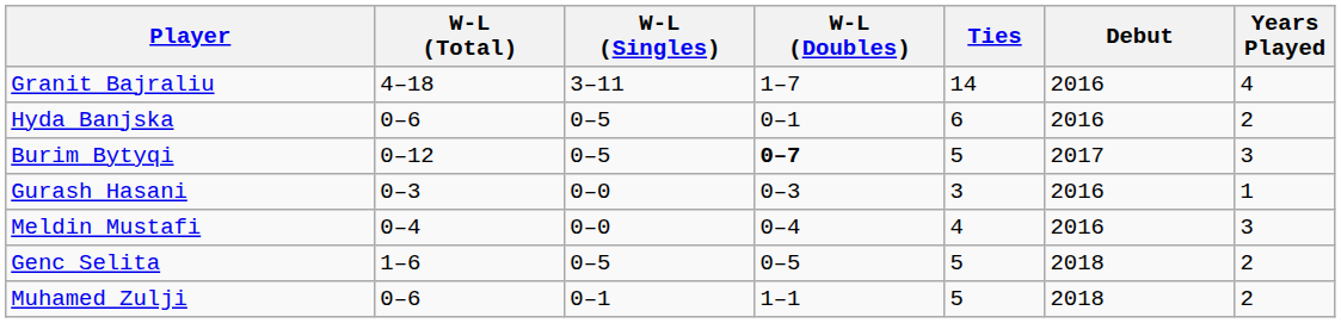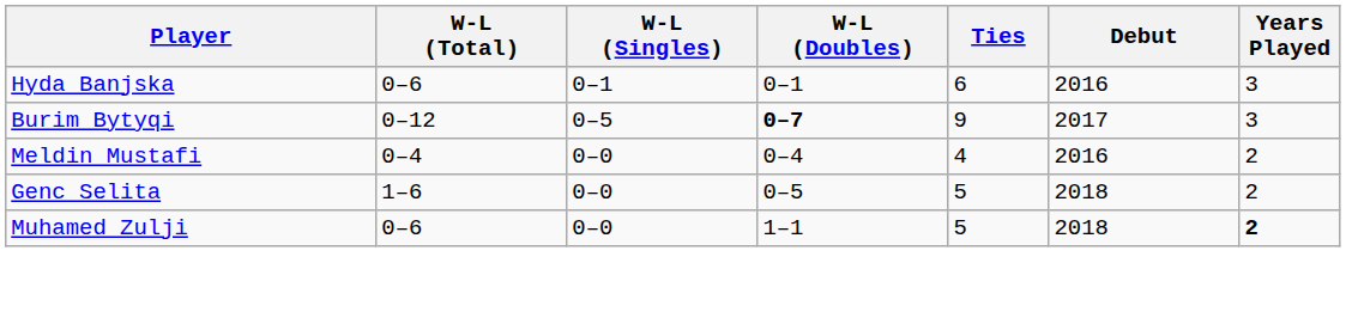 <table class="wikitable sortable" style=font-size:97%>
 <tr>
 <th width=200><a href='#'>Player</a></th>
 <th width=100>W-L<br>(Total)</th>
 <th width=100>W-L<br>(<a href='#'>Singles</a>)</th>
 <th width=100>W-L<br>(<a href='#'>Doubles</a>)</th>
 <th width=50><a href='#'>Ties</a></th>
 <th width=100>Debut</th>
 <th width=50>Years Played</th>
 </tr>
 <tr>
-<td><a href='#'>Granit Bajraliu</a></td>
-<td>4–18</td>
-<td>3–11</td>
-<td>1–7</td>
-<td>14</td>
-<td>2016</td>
-<td>4</td>
-</tr>
-<tr>
 <td><a href='#'>Hyda Banjska</a></td>
 <td>0–6</td>
-<td>0–5</td>
+<td>0–1</td>
 <td>0–1</td>
 <td>6</td>
 <td>2016</td>
-<td>2</td>
+<td>3</td>
 </tr>
 <tr>
 <td><a href='#'>Burim Bytyqi</a></td>
 <td>0–12</td>
 <td>0–5</td>
 <td><strong>0–7</strong></td>
-<td>5</td>
+<td>9</td>
 <td>2017</td>
 <td>3</td>
-</tr>
-<tr>
-<td><a href='#'>Gurash Hasani</a></td>
-<td>0–3</td>
-<td>0–0</td>
-<td>0–3</td>
-<td>3</td>
-<td>2016</td>
-<td>1</td>
 </tr>
 <tr>
 <td><a href='#'>Meldin Mustafi</a></td>
 <td>0–4</td>
 <td>0–0</td>
 <td>0–4</td>
 <td>4</td>
 <td>2016</td>
-<td>3</td>
+<td>2</td>
 </tr>
 <tr>
 <td><a href='#'>Genc Selita</a></td>
 <td>1–6</td>
-<td>0–5</td>
+<td>0–0</td>
 <td>0–5</td>
 <td>5</td>
 <td>2018</td>
 <td>2</td>
 </tr>
 <tr>
 <td><a href='#'>Muhamed Zulji</a></td>
 <td>0–6</td>
-<td>0–1</td>
+<td>0–0</td>
 <td>1–1</td>
 <td>5</td>
 <td>2018</td>
-<td>2</td>
+<td><strong>2</strong></td>
 </tr>
 </table>
